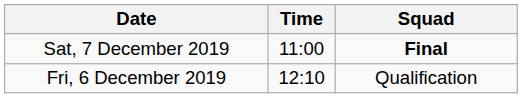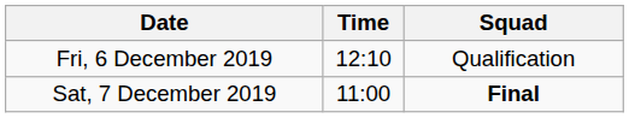 <table class = "wikitable" style="text-align:center;">
 <tr>
 <th width=220>Date</th>
 <th width=50>Time</th>
 <th width=150>Squad</th>
 </tr>
 <tr>
+<td>Fri, 6 December 2019</td>
+<td>12:10</td>
+<td>Qualification</td>
+</tr>
+<tr>
 <td>Sat, 7 December 2019</td>
 <td>11:00</td>
 <td><strong>Final</strong></td>
 </tr>
-<tr>
-<td>Fri, 6 December 2019</td>
-<td>12:10</td>
-<td>Qualification</td>
-</tr>
 </table>
